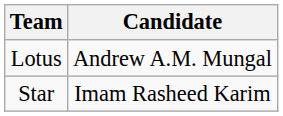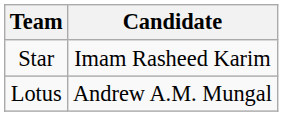 <table class="wikitable" style="text-align:center">
 <tr>
 <th>Team</th>
 <th>Candidate</th>
 </tr>
 <tr>
+<td>Star</td>
+<td>Imam Rasheed Karim</td>
+</tr>
+<tr>
 <td>Lotus</td>
 <td>Andrew A.M. Mungal</td>
 </tr>
-<tr>
-<td>Star</td>
-<td>Imam Rasheed Karim</td>
-</tr>
 </table>
